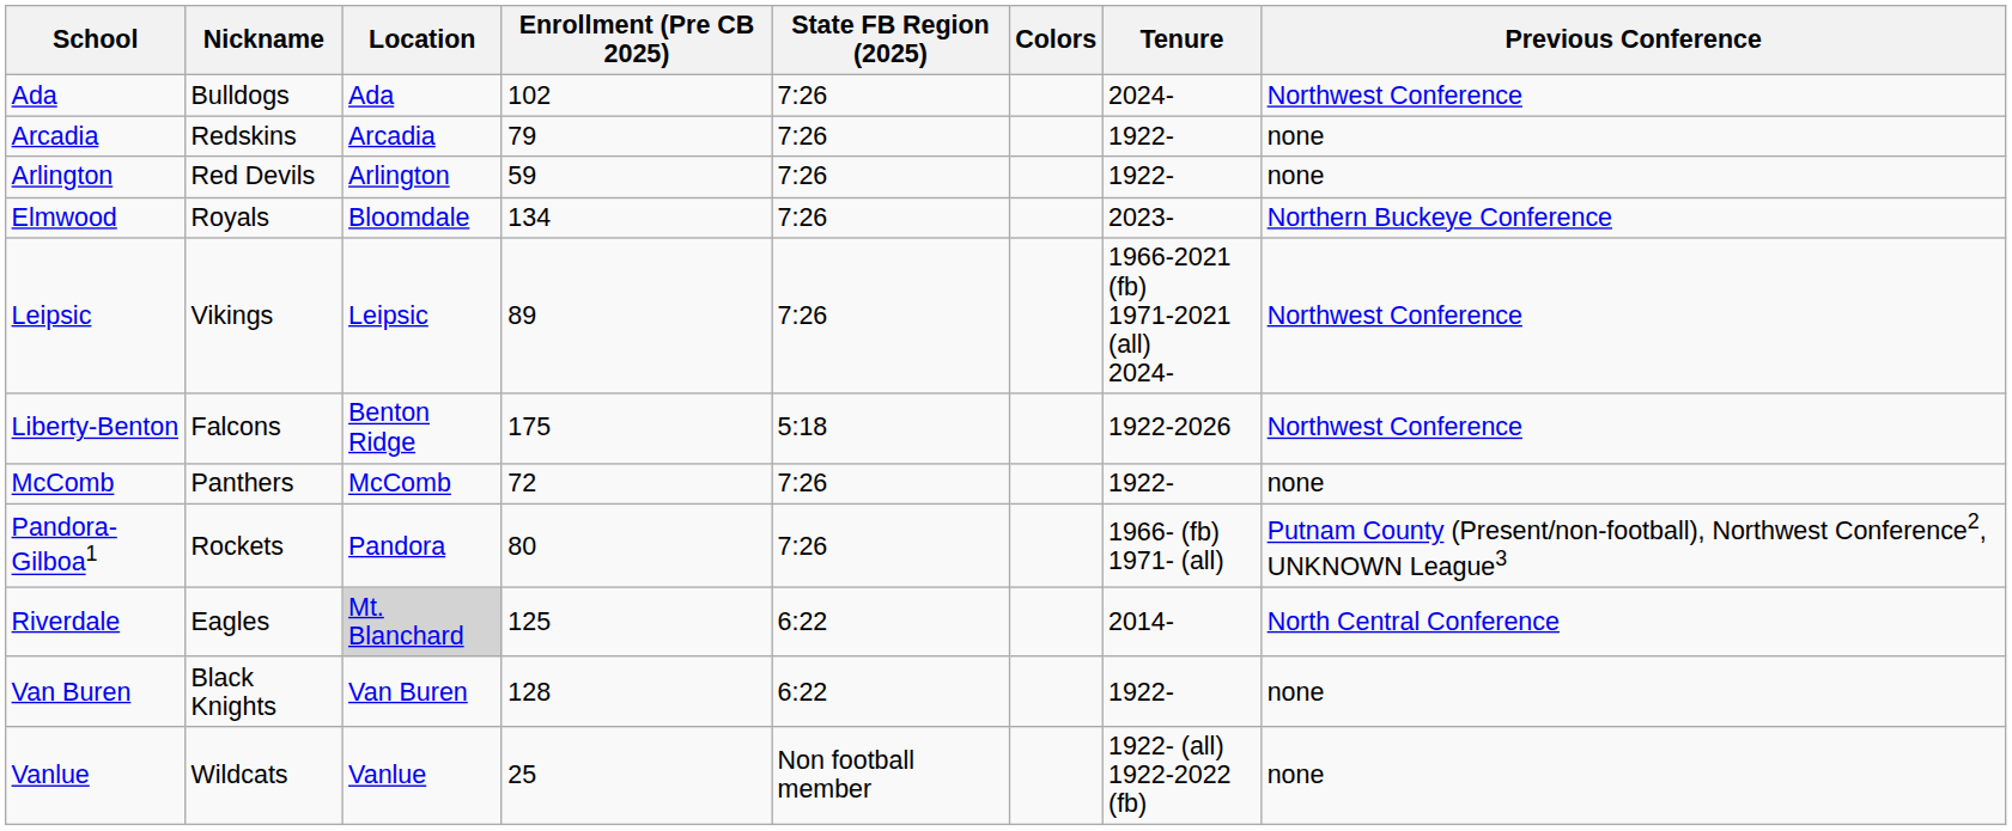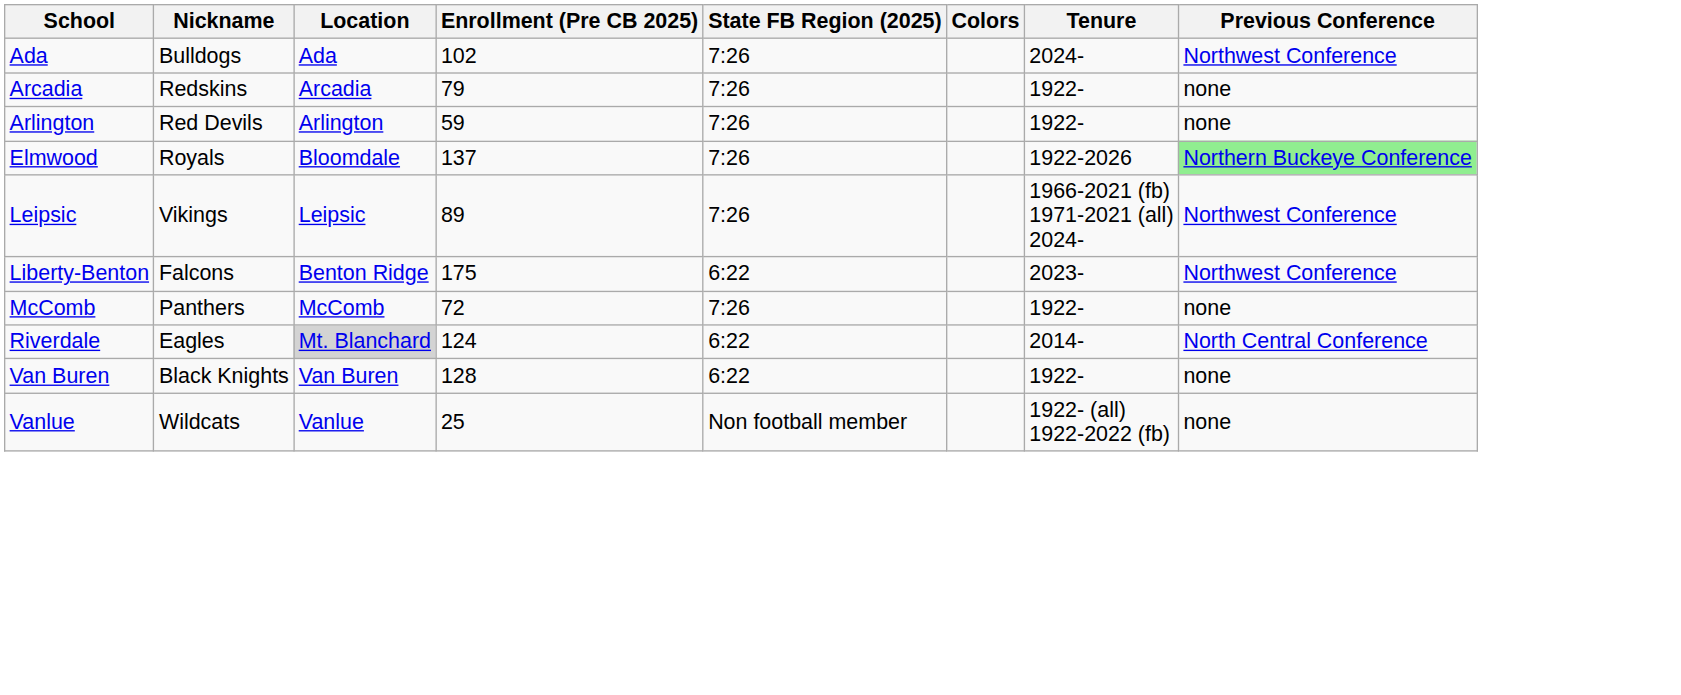 <table class="wikitable sortable">
 <tr>
 <th>School</th>
 <th>Nickname</th>
 <th>Location</th>
 <th>Enrollment (Pre CB 2025)</th>
 <th>State FB Region (2025)</th>
 <th>Colors</th>
 <th>Tenure</th>
 <th>Previous Conference</th>
 </tr>
 <tr>
 <td><a href='#'>Ada</a></td>
 <td>Bulldogs</td>
 <td><a href='#'>Ada</a></td>
 <td>102</td>
 <td>7:26</td>
 <td> </td>
 <td>2024-</td>
 <td><a href='#'>Northwest Conference</a></td>
 </tr>
 <tr>
 <td><a href='#'>Arcadia</a></td>
 <td>Redskins</td>
 <td><a href='#'>Arcadia</a></td>
 <td>79</td>
 <td>7:26</td>
 <td> </td>
 <td>1922-</td>
 <td>none</td>
 </tr>
 <tr>
 <td><a href='#'>Arlington</a></td>
 <td>Red Devils</td>
 <td><a href='#'>Arlington</a></td>
 <td>59</td>
 <td>7:26</td>
 <td> </td>
 <td>1922-</td>
 <td>none</td>
 </tr>
 <tr>
 <td><a href='#'>Elmwood</a></td>
 <td>Royals</td>
 <td><a href='#'>Bloomdale</a></td>
-<td>134</td>
+<td>137</td>
 <td>7:26</td>
 <td> </td>
-<td>2023-</td>
-<td><a href='#'>Northern Buckeye Conference</a></td>
+<td>1922-2026</td>
+<td style="background: lightgreen;"><a href='#'>Northern Buckeye Conference</a></td>
 </tr>
 <tr>
 <td><a href='#'>Leipsic</a></td>
 <td>Vikings</td>
 <td><a href='#'>Leipsic</a></td>
 <td>89</td>
 <td>7:26</td>
 <td> </td>
 <td>1966-2021 (fb)<br>1971-2021 (all)<br>2024-</td>
 <td><a href='#'>Northwest Conference</a></td>
 </tr>
 <tr>
 <td><a href='#'>Liberty-Benton</a></td>
 <td>Falcons</td>
 <td><a href='#'>Benton Ridge</a></td>
 <td>175</td>
-<td>5:18</td>
+<td>6:22</td>
 <td> </td>
-<td>1922-2026</td>
+<td>2023-</td>
 <td><a href='#'>Northwest Conference</a></td>
 </tr>
 <tr>
 <td><a href='#'>McComb</a></td>
 <td>Panthers</td>
 <td><a href='#'>McComb</a></td>
 <td>72</td>
 <td>7:26</td>
 <td> </td>
 <td>1922-</td>
 <td>none</td>
 </tr>
 <tr>
-<td><a href='#'>Pandora-Gilboa</a><sup>1</sup></td>
-<td>Rockets</td>
-<td><a href='#'>Pandora</a></td>
-<td>80</td>
-<td>7:26</td>
-<td> </td>
-<td>1966- (fb)<br>1971- (all)</td>
-<td><a href='#'>Putnam County</a> (Present/non-football), Northwest Conference<sup>2</sup>, UNKNOWN League<sup>3</sup></td>
-</tr>
-<tr>
 <td><a href='#'>Riverdale</a></td>
 <td>Eagles</td>
 <td style="background: lightgrey;"><a href='#'>Mt. Blanchard</a></td>
-<td>125</td>
+<td>124</td>
 <td>6:22</td>
 <td> </td>
 <td>2014-</td>
 <td><a href='#'>North Central Conference</a></td>
 </tr>
 <tr>
 <td><a href='#'>Van Buren</a></td>
 <td>Black Knights</td>
 <td><a href='#'>Van Buren</a></td>
 <td>128</td>
 <td>6:22</td>
 <td> </td>
 <td>1922-</td>
 <td>none</td>
 </tr>
 <tr>
 <td><a href='#'>Vanlue</a></td>
 <td>Wildcats</td>
 <td><a href='#'>Vanlue</a></td>
 <td>25</td>
 <td>Non football member</td>
 <td> </td>
 <td>1922- (all)<br>1922-2022 (fb)</td>
 <td>none</td>
 </tr>
 </table>
